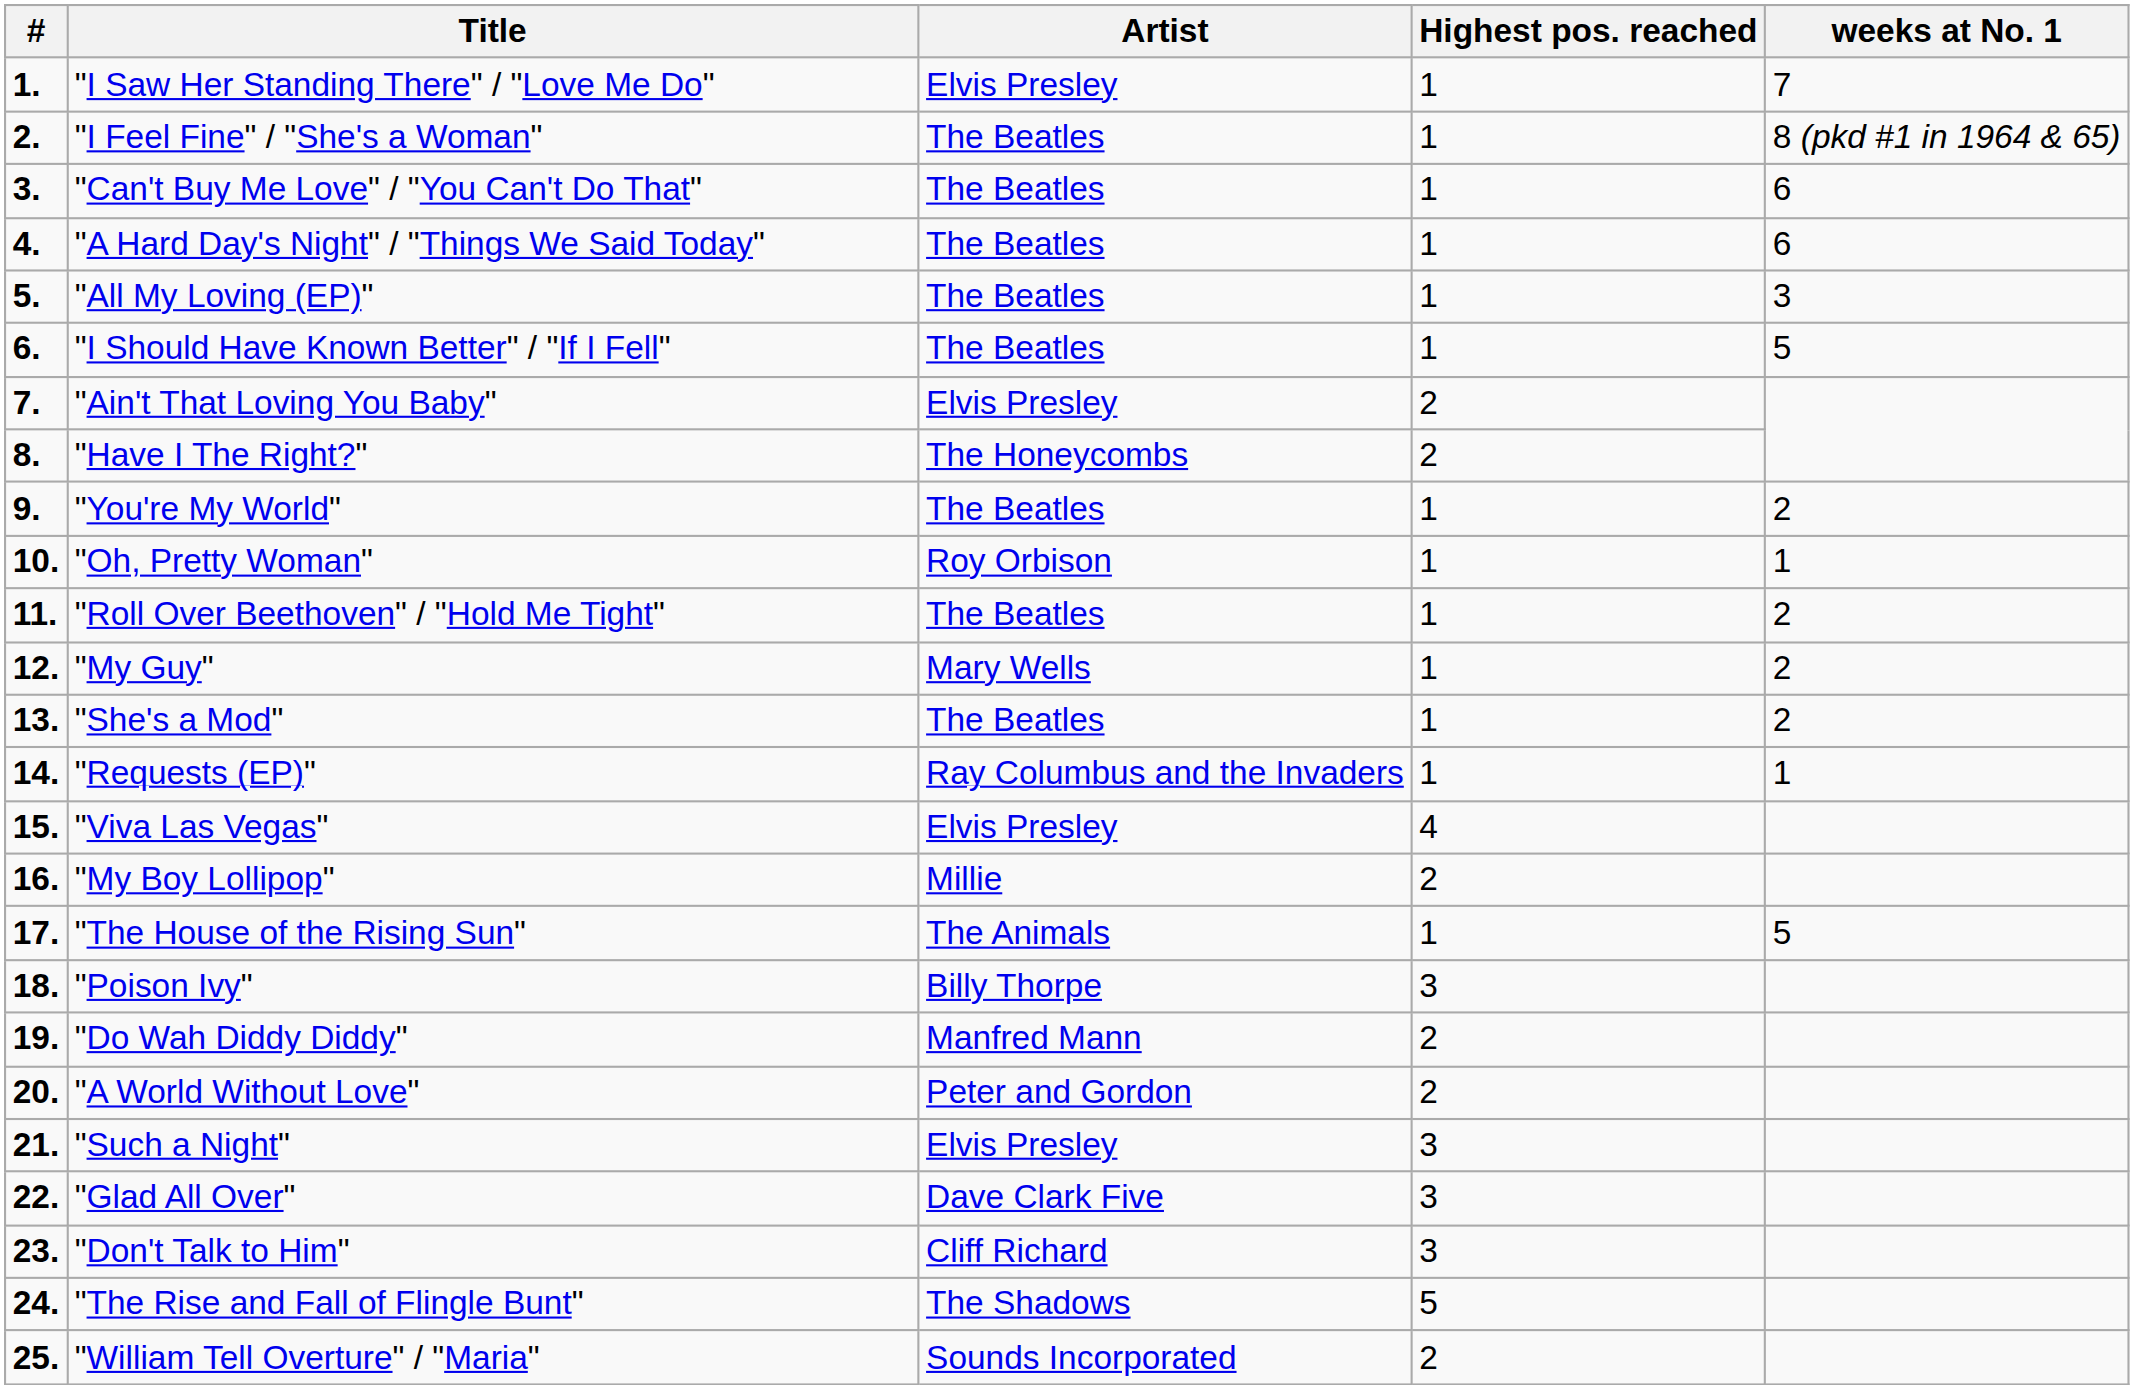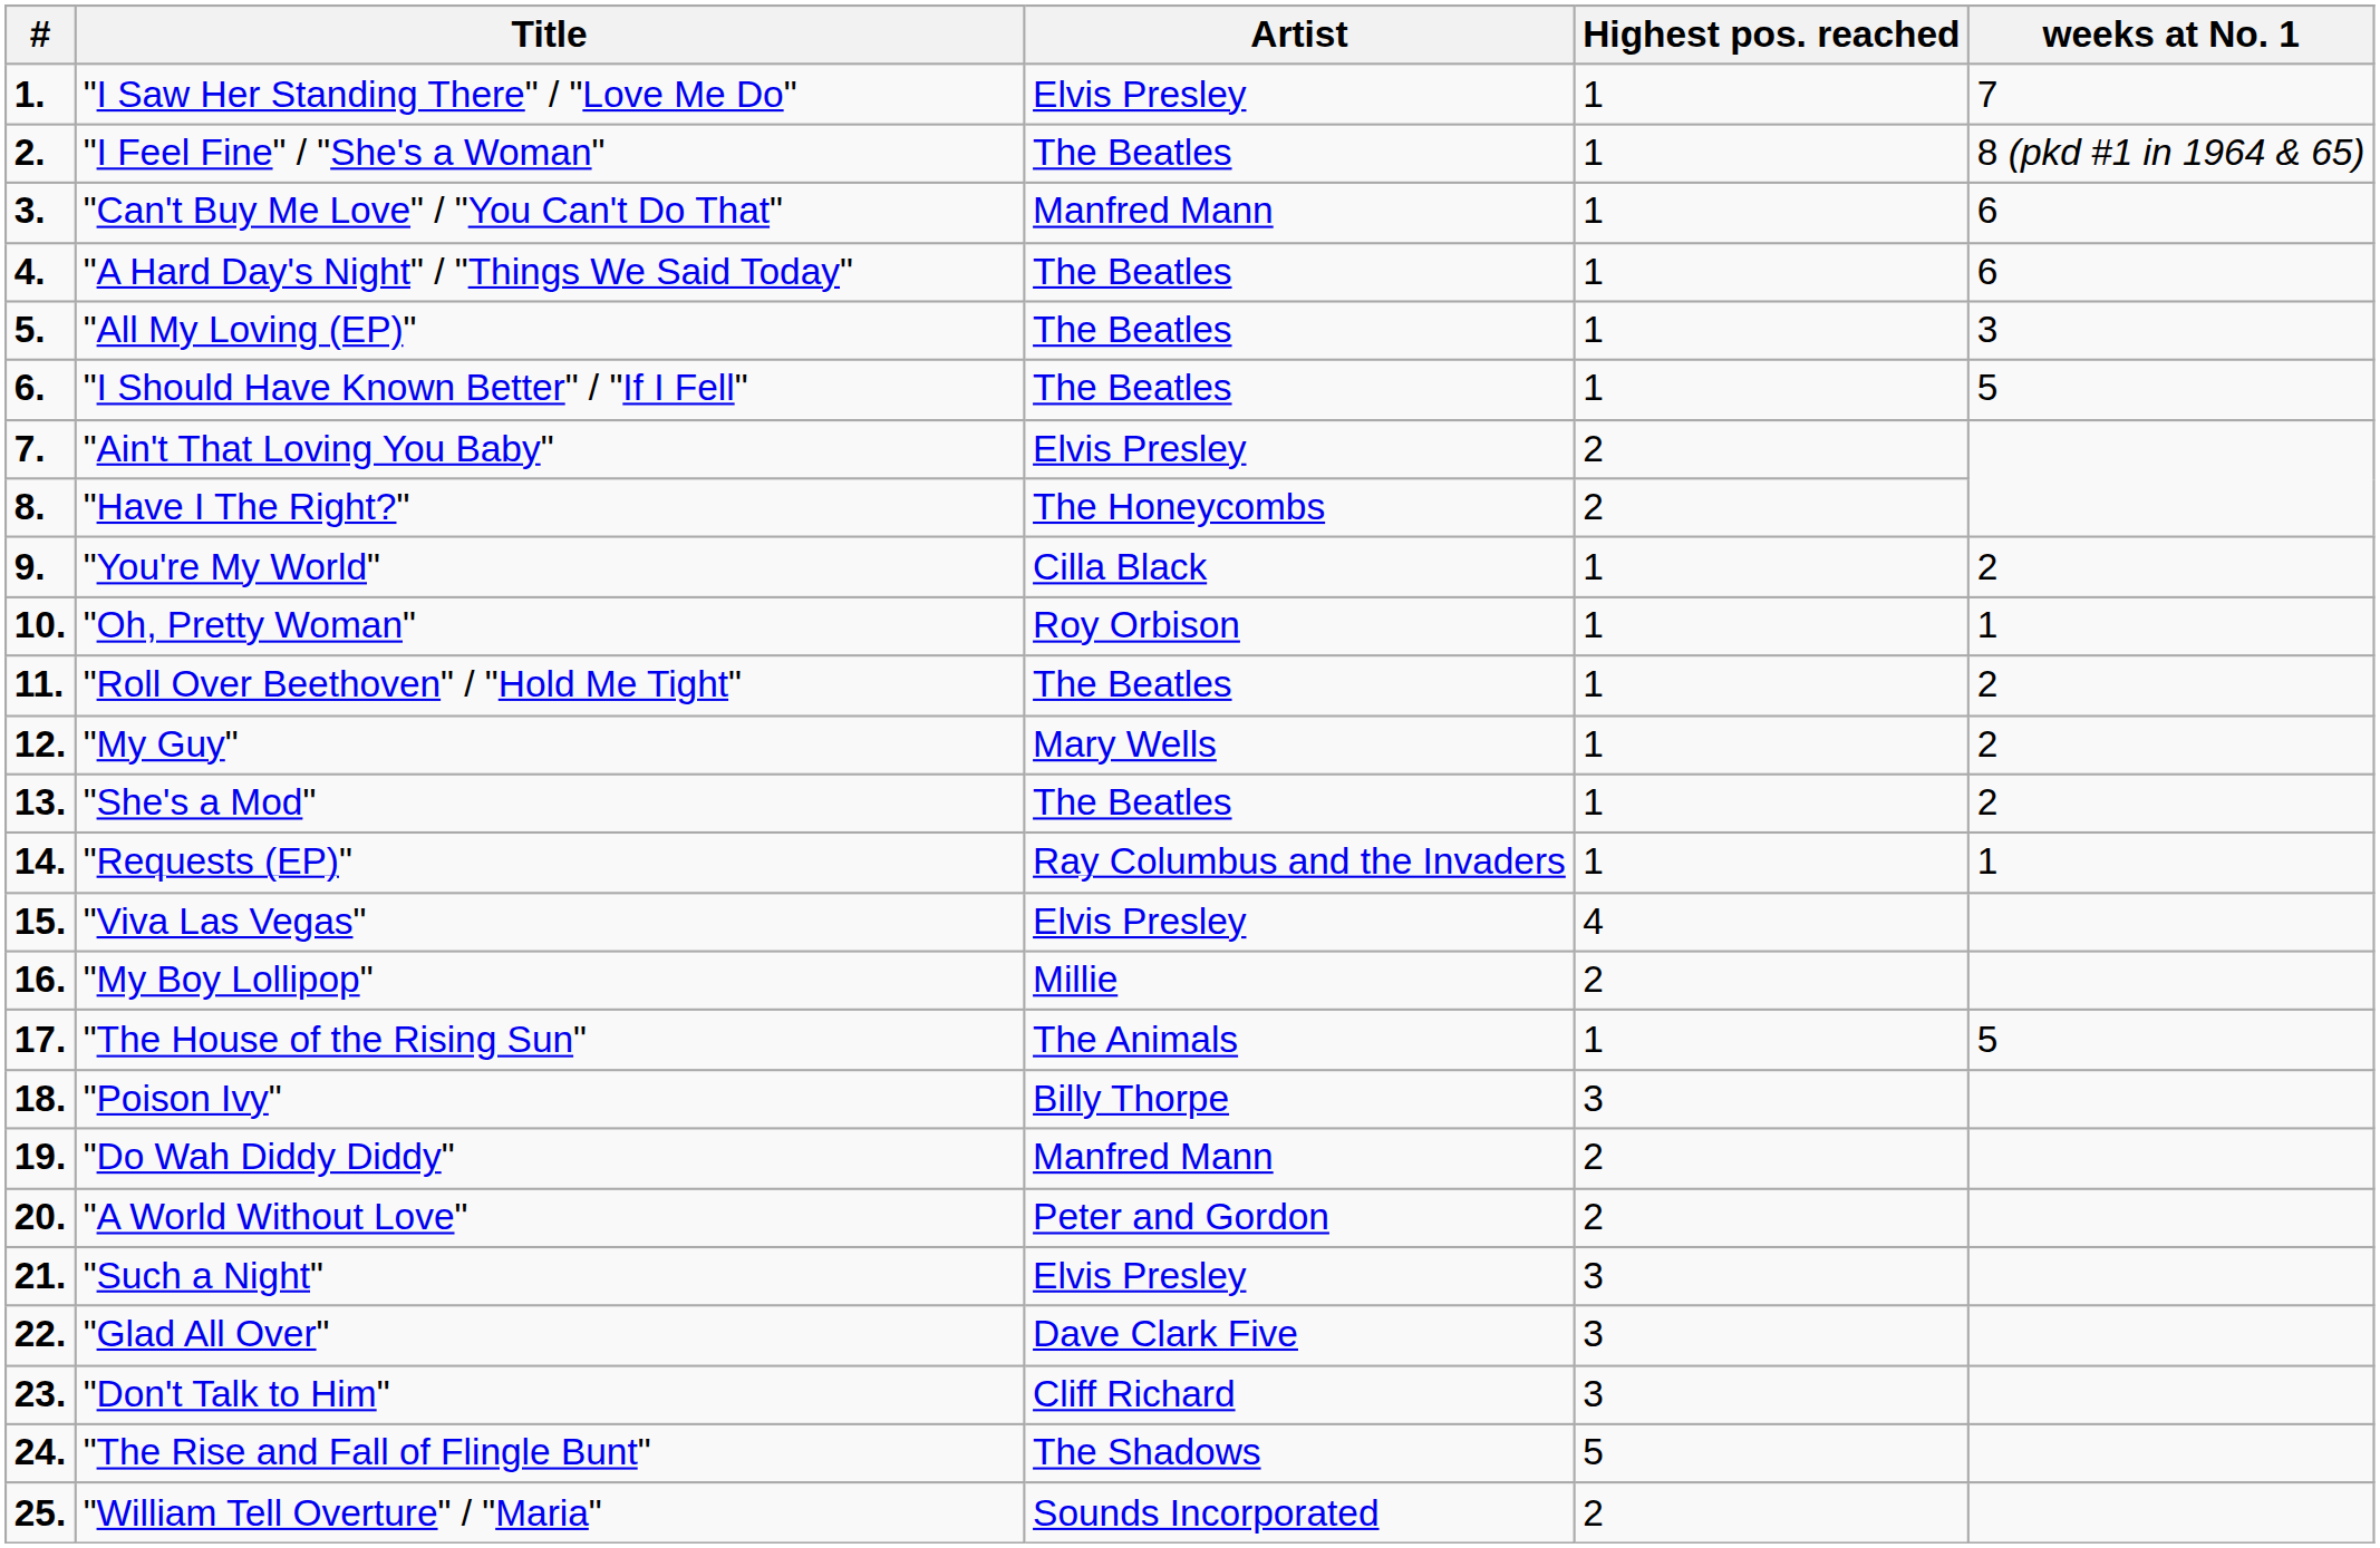 <table class="wikitable sortable">
 <tr>
 <th>#</th>
 <th width="400">Title</th>
 <th>Artist</th>
 <th>Highest pos. reached</th>
 <th>weeks at No. 1</th>
 </tr>
 <tr>
 <td><strong>1.</strong></td>
 <td>"<a href='#'>I Saw Her Standing There</a>" / "<a href='#'>Love Me Do</a>"</td>
 <td><a href='#'>Elvis Presley</a></td>
 <td>1</td>
 <td>7</td>
 </tr>
 <tr>
 <td><strong>2.</strong></td>
 <td>"<a href='#'>I Feel Fine</a>" / "<a href='#'>She's a Woman</a>"</td>
 <td><a href='#'>The Beatles</a></td>
 <td>1</td>
 <td>8 <em>(pkd #1 in 1964 & 65)</em></td>
 </tr>
 <tr>
 <td><strong>3.</strong></td>
 <td>"<a href='#'>Can't Buy Me Love</a>" / "<a href='#'>You Can't Do That</a>"</td>
-<td><a href='#'>The Beatles</a></td>
+<td><a href='#'>Manfred Mann</a></td>
 <td>1</td>
 <td>6</td>
 </tr>
 <tr>
 <td><strong>4.</strong></td>
 <td>"<a href='#'>A Hard Day's Night</a>" / "<a href='#'>Things We Said Today</a>"</td>
 <td><a href='#'>The Beatles</a></td>
 <td>1</td>
 <td>6</td>
 </tr>
 <tr>
 <td><strong>5.</strong></td>
 <td>"<a href='#'>All My Loving (EP)</a>"</td>
 <td><a href='#'>The Beatles</a></td>
 <td>1</td>
 <td>3</td>
 </tr>
 <tr>
 <td><strong>6.</strong></td>
 <td>"<a href='#'>I Should Have Known Better</a>" / "<a href='#'>If I Fell</a>"</td>
 <td><a href='#'>The Beatles</a></td>
 <td>1</td>
 <td>5</td>
 </tr>
 <tr>
 <td><strong>7.</strong></td>
 <td>"<a href='#'>Ain't That Loving You Baby</a>"</td>
 <td><a href='#'>Elvis Presley</a></td>
 <td>2</td>
 </tr>
 <tr>
 <td><strong>8.</strong></td>
 <td>"<a href='#'>Have I The Right?</a>"</td>
 <td><a href='#'>The Honeycombs</a></td>
 <td>2</td>
 </tr>
 <tr>
 <td><strong>9.</strong></td>
 <td>"<a href='#'>You're My World</a>"</td>
-<td><a href='#'>The Beatles</a></td>
+<td><a href='#'>Cilla Black</a></td>
 <td>1</td>
 <td>2</td>
 </tr>
 <tr>
 <td><strong>10.</strong></td>
 <td>"<a href='#'>Oh, Pretty Woman</a>"</td>
 <td><a href='#'>Roy Orbison</a></td>
 <td>1</td>
 <td>1</td>
 </tr>
 <tr>
 <td><strong>11.</strong></td>
 <td>"<a href='#'>Roll Over Beethoven</a>" / "<a href='#'>Hold Me Tight</a>"</td>
 <td><a href='#'>The Beatles</a></td>
 <td>1</td>
 <td>2</td>
 </tr>
 <tr>
 <td><strong>12.</strong></td>
 <td>"<a href='#'>My Guy</a>"</td>
 <td><a href='#'>Mary Wells</a></td>
 <td>1</td>
 <td>2</td>
 </tr>
 <tr>
 <td><strong>13.</strong></td>
 <td>"<a href='#'>She's a Mod</a>"</td>
 <td><a href='#'>The Beatles</a></td>
 <td>1</td>
 <td>2</td>
 </tr>
 <tr>
 <td><strong>14.</strong></td>
 <td>"<a href='#'>Requests (EP)</a>"</td>
 <td><a href='#'>Ray Columbus and the Invaders</a></td>
 <td>1</td>
 <td>1</td>
 </tr>
 <tr>
 <td><strong>15.</strong></td>
 <td>"<a href='#'>Viva Las Vegas</a>"</td>
 <td><a href='#'>Elvis Presley</a></td>
 <td>4</td>
 <td></td>
 </tr>
 <tr>
 <td><strong>16.</strong></td>
 <td>"<a href='#'>My Boy Lollipop</a>"</td>
 <td><a href='#'>Millie</a></td>
 <td>2</td>
 <td></td>
 </tr>
 <tr>
 <td><strong>17.</strong></td>
 <td>"<a href='#'>The House of the Rising Sun</a>"</td>
 <td><a href='#'>The Animals</a></td>
 <td>1</td>
 <td>5</td>
 </tr>
 <tr>
 <td><strong>18.</strong></td>
 <td>"<a href='#'>Poison Ivy</a>"</td>
 <td><a href='#'>Billy Thorpe</a></td>
 <td>3</td>
 <td></td>
 </tr>
 <tr>
 <td><strong>19.</strong></td>
 <td>"<a href='#'>Do Wah Diddy Diddy</a>"</td>
 <td><a href='#'>Manfred Mann</a></td>
 <td>2</td>
 <td></td>
 </tr>
 <tr>
 <td><strong>20.</strong></td>
 <td>"<a href='#'>A World Without Love</a>"</td>
 <td><a href='#'>Peter and Gordon</a></td>
 <td>2</td>
 <td></td>
 </tr>
 <tr>
 <td><strong>21.</strong></td>
 <td>"<a href='#'>Such a Night</a>"</td>
 <td><a href='#'>Elvis Presley</a></td>
 <td>3</td>
 <td></td>
 </tr>
 <tr>
 <td><strong>22.</strong></td>
 <td>"<a href='#'>Glad All Over</a>"</td>
 <td><a href='#'>Dave Clark Five</a></td>
 <td>3</td>
 <td></td>
 </tr>
 <tr>
 <td><strong>23.</strong></td>
 <td>"<a href='#'>Don't Talk to Him</a>"</td>
 <td><a href='#'>Cliff Richard</a></td>
 <td>3</td>
 <td></td>
 </tr>
 <tr>
 <td><strong>24.</strong></td>
 <td>"<a href='#'>The Rise and Fall of Flingle Bunt</a>"</td>
 <td><a href='#'>The Shadows</a></td>
 <td>5</td>
 <td></td>
 </tr>
 <tr>
 <td><strong>25.</strong></td>
 <td>"<a href='#'>William Tell Overture</a>" / "<a href='#'>Maria</a>"</td>
 <td><a href='#'>Sounds Incorporated</a></td>
 <td>2</td>
 <td></td>
 </tr>
 </table>
